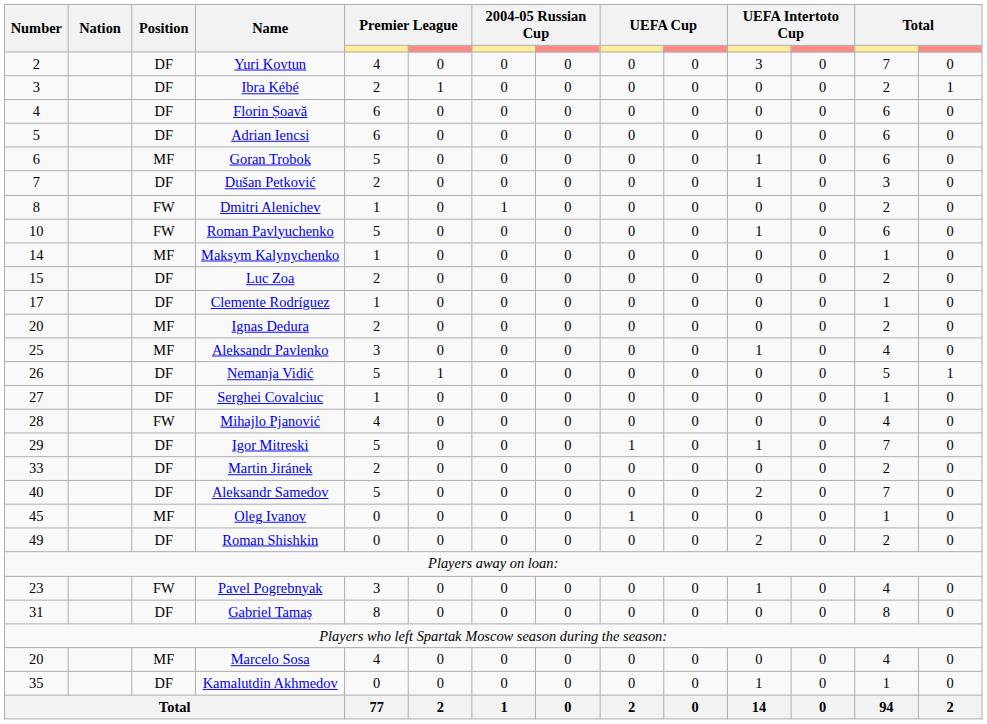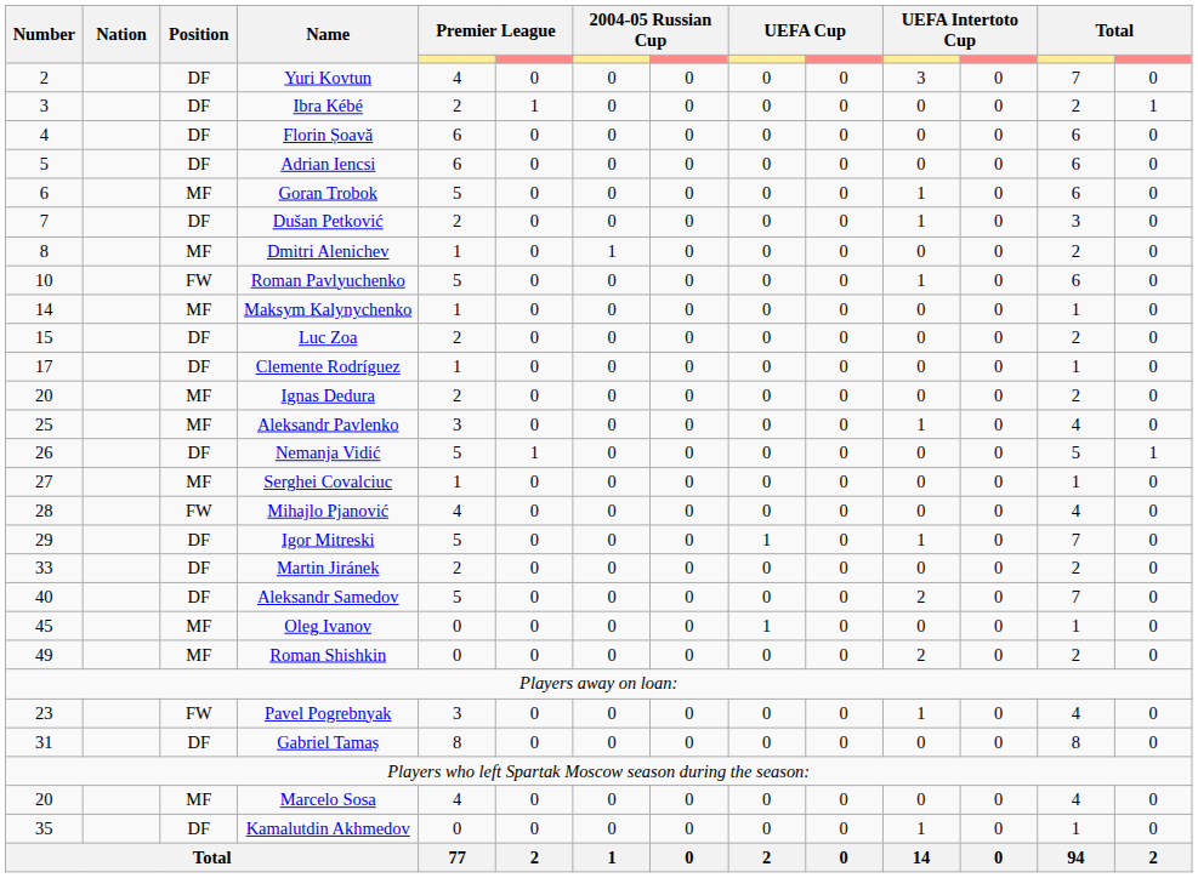 <table class="wikitable" style="font-size: 95%; text-align: center;">
 <tr>
 <th rowspan=2 width=60>Number</th>
 <th rowspan=2 width=60>Nation</th>
 <th rowspan=2 width=60>Position</th>
 <th rowspan=2 width=150>Name</th>
 <th colspan=2>Premier League</th>
 <th colspan=2>2004-05 Russian Cup</th>
 <th colspan=2>UEFA Cup</th>
 <th colspan=2>UEFA Intertoto Cup</th>
 <th colspan=2>Total</th>
 </tr>
 <tr>
 <th style="width:60px; background:#fe9;"></th>
 <th style="width:60px; background:#ff8888;"></th>
 <th style="width:60px; background:#fe9;"></th>
 <th style="width:60px; background:#ff8888;"></th>
 <th style="width:60px; background:#fe9;"></th>
 <th style="width:60px; background:#ff8888;"></th>
 <th style="width:60px; background:#fe9;"></th>
 <th style="width:60px; background:#ff8888;"></th>
 <th style="width:60px; background:#fe9;"></th>
 <th style="width:60px; background:#ff8888;"></th>
 </tr>
 <tr>
 <td>2</td>
 <td></td>
 <td>DF</td>
 <td><a href='#'>Yuri Kovtun</a></td>
 <td>4</td>
 <td>0</td>
 <td>0</td>
 <td>0</td>
 <td>0</td>
 <td>0</td>
 <td>3</td>
 <td>0</td>
 <td>7</td>
 <td>0</td>
 </tr>
 <tr>
 <td>3</td>
 <td></td>
 <td>DF</td>
 <td><a href='#'>Ibra Kébé</a></td>
 <td>2</td>
 <td>1</td>
 <td>0</td>
 <td>0</td>
 <td>0</td>
 <td>0</td>
 <td>0</td>
 <td>0</td>
 <td>2</td>
 <td>1</td>
 </tr>
 <tr>
 <td>4</td>
 <td></td>
 <td>DF</td>
 <td><a href='#'>Florin Șoavă</a></td>
 <td>6</td>
 <td>0</td>
 <td>0</td>
 <td>0</td>
 <td>0</td>
 <td>0</td>
 <td>0</td>
 <td>0</td>
 <td>6</td>
 <td>0</td>
 </tr>
 <tr>
 <td>5</td>
 <td></td>
 <td>DF</td>
 <td><a href='#'>Adrian Iencsi</a></td>
 <td>6</td>
 <td>0</td>
 <td>0</td>
 <td>0</td>
 <td>0</td>
 <td>0</td>
 <td>0</td>
 <td>0</td>
 <td>6</td>
 <td>0</td>
 </tr>
 <tr>
 <td>6</td>
 <td></td>
 <td>MF</td>
 <td><a href='#'>Goran Trobok</a></td>
 <td>5</td>
 <td>0</td>
 <td>0</td>
 <td>0</td>
 <td>0</td>
 <td>0</td>
 <td>1</td>
 <td>0</td>
 <td>6</td>
 <td>0</td>
 </tr>
 <tr>
 <td>7</td>
 <td></td>
 <td>DF</td>
 <td><a href='#'>Dušan Petković</a></td>
 <td>2</td>
 <td>0</td>
 <td>0</td>
 <td>0</td>
 <td>0</td>
 <td>0</td>
 <td>1</td>
 <td>0</td>
 <td>3</td>
 <td>0</td>
 </tr>
 <tr>
 <td>8</td>
 <td></td>
-<td>FW</td>
+<td>MF</td>
 <td><a href='#'>Dmitri Alenichev</a></td>
 <td>1</td>
 <td>0</td>
 <td>1</td>
 <td>0</td>
 <td>0</td>
 <td>0</td>
 <td>0</td>
 <td>0</td>
 <td>2</td>
 <td>0</td>
 </tr>
 <tr>
 <td>10</td>
 <td></td>
 <td>FW</td>
 <td><a href='#'>Roman Pavlyuchenko</a></td>
 <td>5</td>
 <td>0</td>
 <td>0</td>
 <td>0</td>
 <td>0</td>
 <td>0</td>
 <td>1</td>
 <td>0</td>
 <td>6</td>
 <td>0</td>
 </tr>
 <tr>
 <td>14</td>
 <td></td>
 <td>MF</td>
 <td><a href='#'>Maksym Kalynychenko</a></td>
 <td>1</td>
 <td>0</td>
 <td>0</td>
 <td>0</td>
 <td>0</td>
 <td>0</td>
 <td>0</td>
 <td>0</td>
 <td>1</td>
 <td>0</td>
 </tr>
 <tr>
 <td>15</td>
 <td></td>
 <td>DF</td>
 <td><a href='#'>Luc Zoa</a></td>
 <td>2</td>
 <td>0</td>
 <td>0</td>
 <td>0</td>
 <td>0</td>
 <td>0</td>
 <td>0</td>
 <td>0</td>
 <td>2</td>
 <td>0</td>
 </tr>
 <tr>
 <td>17</td>
 <td></td>
 <td>DF</td>
 <td><a href='#'>Clemente Rodríguez</a></td>
 <td>1</td>
 <td>0</td>
 <td>0</td>
 <td>0</td>
 <td>0</td>
 <td>0</td>
 <td>0</td>
 <td>0</td>
 <td>1</td>
 <td>0</td>
 </tr>
 <tr>
 <td>20</td>
 <td></td>
 <td>MF</td>
 <td><a href='#'>Ignas Dedura</a></td>
 <td>2</td>
 <td>0</td>
 <td>0</td>
 <td>0</td>
 <td>0</td>
 <td>0</td>
 <td>0</td>
 <td>0</td>
 <td>2</td>
 <td>0</td>
 </tr>
 <tr>
 <td>25</td>
 <td></td>
 <td>MF</td>
 <td><a href='#'>Aleksandr Pavlenko</a></td>
 <td>3</td>
 <td>0</td>
 <td>0</td>
 <td>0</td>
 <td>0</td>
 <td>0</td>
 <td>1</td>
 <td>0</td>
 <td>4</td>
 <td>0</td>
 </tr>
 <tr>
 <td>26</td>
 <td></td>
 <td>DF</td>
 <td><a href='#'>Nemanja Vidić</a></td>
 <td>5</td>
 <td>1</td>
 <td>0</td>
 <td>0</td>
 <td>0</td>
 <td>0</td>
 <td>0</td>
 <td>0</td>
 <td>5</td>
 <td>1</td>
 </tr>
 <tr>
 <td>27</td>
 <td></td>
-<td>DF</td>
+<td>MF</td>
 <td><a href='#'>Serghei Covalciuc</a></td>
 <td>1</td>
 <td>0</td>
 <td>0</td>
 <td>0</td>
 <td>0</td>
 <td>0</td>
 <td>0</td>
 <td>0</td>
 <td>1</td>
 <td>0</td>
 </tr>
 <tr>
 <td>28</td>
 <td></td>
 <td>FW</td>
 <td><a href='#'>Mihajlo Pjanović</a></td>
 <td>4</td>
 <td>0</td>
 <td>0</td>
 <td>0</td>
 <td>0</td>
 <td>0</td>
 <td>0</td>
 <td>0</td>
 <td>4</td>
 <td>0</td>
 </tr>
 <tr>
 <td>29</td>
 <td></td>
 <td>DF</td>
 <td><a href='#'>Igor Mitreski</a></td>
 <td>5</td>
 <td>0</td>
 <td>0</td>
 <td>0</td>
 <td>1</td>
 <td>0</td>
 <td>1</td>
 <td>0</td>
 <td>7</td>
 <td>0</td>
 </tr>
 <tr>
 <td>33</td>
 <td></td>
 <td>DF</td>
 <td><a href='#'>Martin Jiránek</a></td>
 <td>2</td>
 <td>0</td>
 <td>0</td>
 <td>0</td>
 <td>0</td>
 <td>0</td>
 <td>0</td>
 <td>0</td>
 <td>2</td>
 <td>0</td>
 </tr>
 <tr>
 <td>40</td>
 <td></td>
 <td>DF</td>
 <td><a href='#'>Aleksandr Samedov</a></td>
 <td>5</td>
 <td>0</td>
 <td>0</td>
 <td>0</td>
 <td>0</td>
 <td>0</td>
 <td>2</td>
 <td>0</td>
 <td>7</td>
 <td>0</td>
 </tr>
 <tr>
 <td>45</td>
 <td></td>
 <td>MF</td>
 <td><a href='#'>Oleg Ivanov</a></td>
 <td>0</td>
 <td>0</td>
 <td>0</td>
 <td>0</td>
 <td>1</td>
 <td>0</td>
 <td>0</td>
 <td>0</td>
 <td>1</td>
 <td>0</td>
 </tr>
 <tr>
 <td>49</td>
 <td></td>
-<td>DF</td>
+<td>MF</td>
 <td><a href='#'>Roman Shishkin</a></td>
 <td>0</td>
 <td>0</td>
 <td>0</td>
 <td>0</td>
 <td>0</td>
 <td>0</td>
 <td>2</td>
 <td>0</td>
 <td>2</td>
 <td>0</td>
 </tr>
 <tr>
 <td colspan="14"><em>Players away on loan:</em></td>
 </tr>
 <tr>
 <td>23</td>
 <td></td>
 <td>FW</td>
 <td><a href='#'>Pavel Pogrebnyak</a></td>
 <td>3</td>
 <td>0</td>
 <td>0</td>
 <td>0</td>
 <td>0</td>
 <td>0</td>
 <td>1</td>
 <td>0</td>
 <td>4</td>
 <td>0</td>
 </tr>
 <tr>
 <td>31</td>
 <td></td>
 <td>DF</td>
 <td><a href='#'>Gabriel Tamaș</a></td>
 <td>8</td>
 <td>0</td>
 <td>0</td>
 <td>0</td>
 <td>0</td>
 <td>0</td>
 <td>0</td>
 <td>0</td>
 <td>8</td>
 <td>0</td>
 </tr>
 <tr>
 <td colspan="14"><em>Players who left Spartak Moscow season during the season:</em></td>
 </tr>
 <tr>
 <td>20</td>
 <td></td>
 <td>MF</td>
 <td><a href='#'>Marcelo Sosa</a></td>
 <td>4</td>
 <td>0</td>
 <td>0</td>
 <td>0</td>
 <td>0</td>
 <td>0</td>
 <td>0</td>
 <td>0</td>
 <td>4</td>
 <td>0</td>
 </tr>
 <tr>
 <td>35</td>
 <td></td>
 <td>DF</td>
 <td><a href='#'>Kamalutdin Akhmedov</a></td>
 <td>0</td>
 <td>0</td>
 <td>0</td>
 <td>0</td>
 <td>0</td>
 <td>0</td>
 <td>1</td>
 <td>0</td>
 <td>1</td>
 <td>0</td>
 </tr>
 <tr>
 <th colspan=4>Total</th>
 <th>77</th>
 <th>2</th>
 <th>1</th>
 <th>0</th>
 <th>2</th>
 <th>0</th>
 <th>14</th>
 <th>0</th>
 <th>94</th>
 <th>2</th>
 </tr>
 </table>
